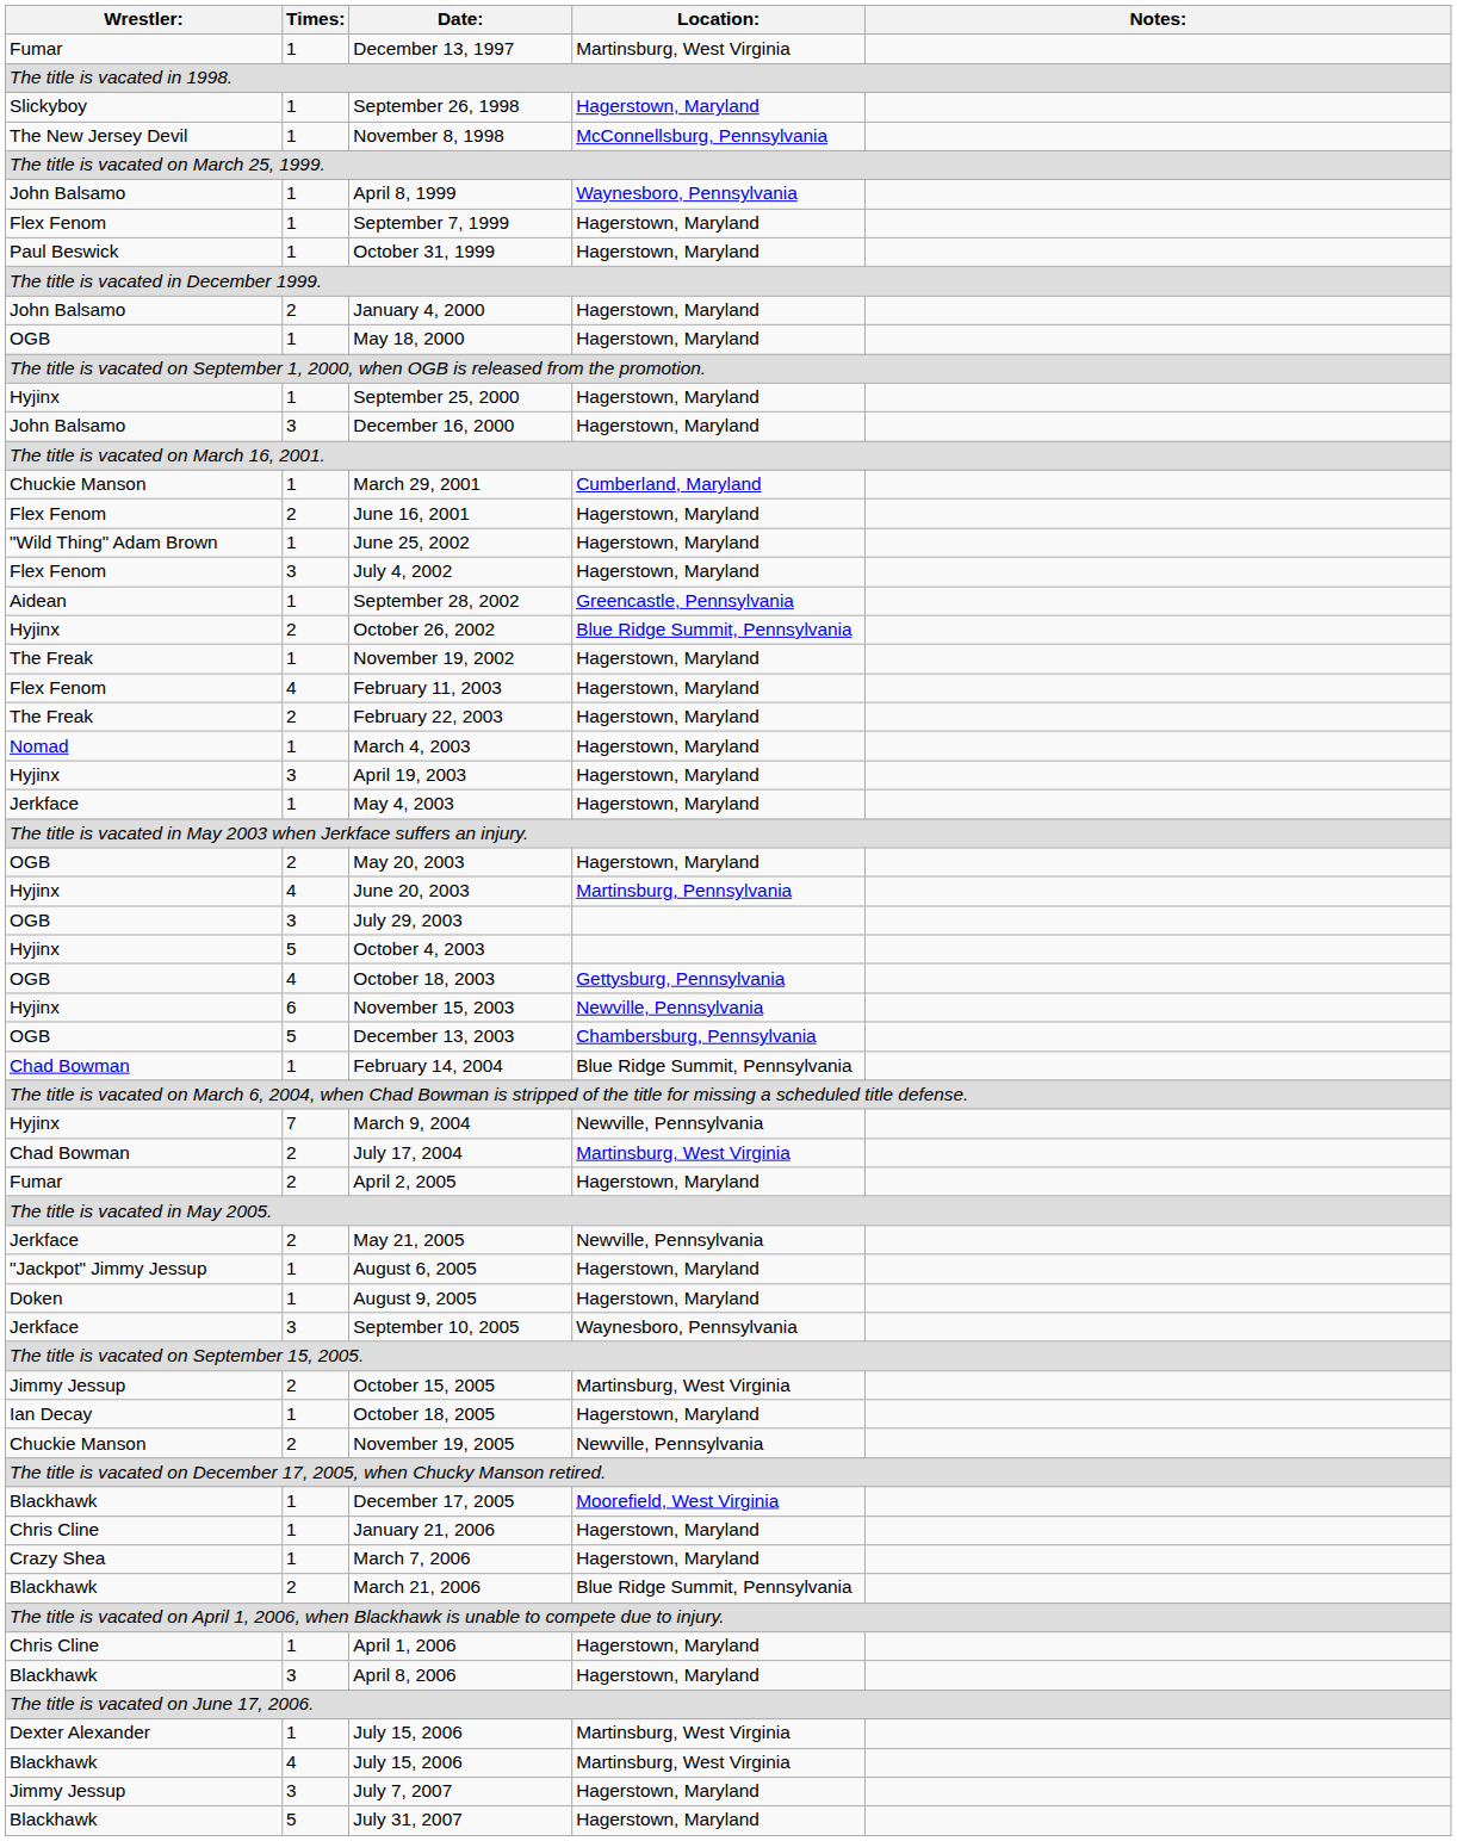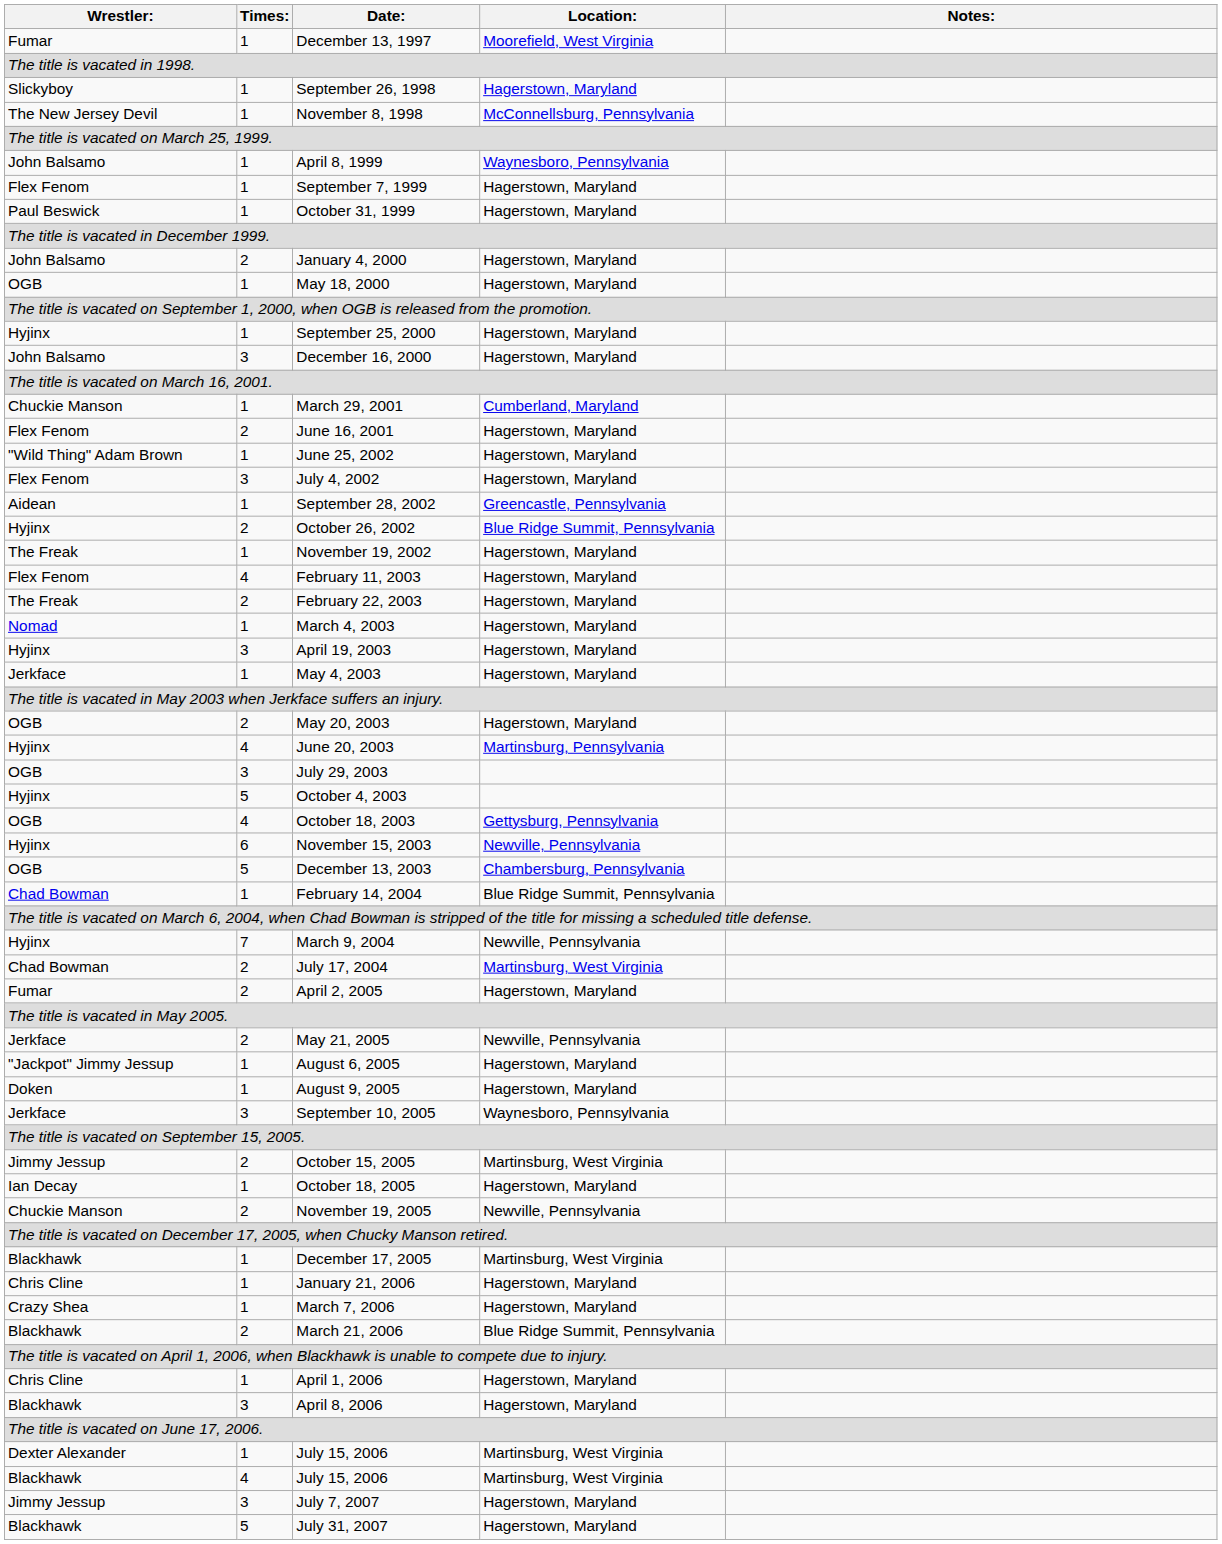 <table class="wikitable" width=100%>
 <tr>
 <th width=20%>Wrestler:</th>
 <th width=0%>Times:</th>
 <th width=16%>Date:</th>
 <th width=21%>Location:</th>
 <th width=43%>Notes:</th>
 </tr>
 <tr>
 <td>Fumar</td>
 <td>1</td>
 <td>December 13, 1997</td>
-<td>Martinsburg, West Virginia</td>
+<td><a href='#'>Moorefield, West Virginia</a></td>
 <td></td>
 </tr>
 <tr>
 <td style="background: #dddddd;" colspan=5><em>The title is vacated in 1998.</em></td>
 </tr>
 <tr>
 <td>Slickyboy</td>
 <td>1</td>
 <td>September 26, 1998</td>
 <td><a href='#'>Hagerstown, Maryland</a></td>
 <td></td>
 </tr>
 <tr>
 <td>The New Jersey Devil</td>
 <td>1</td>
 <td>November 8, 1998</td>
 <td><a href='#'>McConnellsburg, Pennsylvania</a></td>
 <td></td>
 </tr>
 <tr>
 <td style="background: #dddddd;" colspan=5><em>The title is vacated on March 25, 1999.</em></td>
 </tr>
 <tr>
 <td>John Balsamo</td>
 <td>1</td>
 <td>April 8, 1999</td>
 <td><a href='#'>Waynesboro, Pennsylvania</a></td>
 <td></td>
 </tr>
 <tr>
 <td>Flex Fenom</td>
 <td>1</td>
 <td>September 7, 1999</td>
 <td>Hagerstown, Maryland</td>
 <td></td>
 </tr>
 <tr>
 <td>Paul Beswick</td>
 <td>1</td>
 <td>October 31, 1999</td>
 <td>Hagerstown, Maryland</td>
 <td></td>
 </tr>
 <tr>
 <td style="background: #dddddd;" colspan=5><em>The title is vacated in December 1999.</em></td>
 </tr>
 <tr>
 <td>John Balsamo</td>
 <td>2</td>
 <td>January 4, 2000</td>
 <td>Hagerstown, Maryland</td>
 <td></td>
 </tr>
 <tr>
 <td>OGB</td>
 <td>1</td>
 <td>May 18, 2000</td>
 <td>Hagerstown, Maryland</td>
 <td></td>
 </tr>
 <tr>
 <td style="background: #dddddd;" colspan=5><em>The title is vacated on September 1, 2000, when OGB is released from the promotion.</em></td>
 </tr>
 <tr>
 <td>Hyjinx</td>
 <td>1</td>
 <td>September 25, 2000</td>
 <td>Hagerstown, Maryland</td>
 <td></td>
 </tr>
 <tr>
 <td>John Balsamo</td>
 <td>3</td>
 <td>December 16, 2000</td>
 <td>Hagerstown, Maryland</td>
 <td></td>
 </tr>
 <tr>
 <td style="background: #dddddd;" colspan=5><em>The title is vacated on March 16, 2001.</em></td>
 </tr>
 <tr>
 <td>Chuckie Manson</td>
 <td>1</td>
 <td>March 29, 2001</td>
 <td><a href='#'>Cumberland, Maryland</a></td>
 <td></td>
 </tr>
 <tr>
 <td>Flex Fenom</td>
 <td>2</td>
 <td>June 16, 2001</td>
 <td>Hagerstown, Maryland</td>
 <td></td>
 </tr>
 <tr>
 <td>"Wild Thing" Adam Brown</td>
 <td>1</td>
 <td>June 25, 2002</td>
 <td>Hagerstown, Maryland</td>
 <td></td>
 </tr>
 <tr>
 <td>Flex Fenom</td>
 <td>3</td>
 <td>July 4, 2002</td>
 <td>Hagerstown, Maryland</td>
 <td></td>
 </tr>
 <tr>
 <td>Aidean</td>
 <td>1</td>
 <td>September 28, 2002</td>
 <td><a href='#'>Greencastle, Pennsylvania</a></td>
 <td></td>
 </tr>
 <tr>
 <td>Hyjinx</td>
 <td>2</td>
 <td>October 26, 2002</td>
 <td><a href='#'>Blue Ridge Summit, Pennsylvania</a></td>
 <td></td>
 </tr>
 <tr>
 <td>The Freak</td>
 <td>1</td>
 <td>November 19, 2002</td>
 <td>Hagerstown, Maryland</td>
 <td></td>
 </tr>
 <tr>
 <td>Flex Fenom</td>
 <td>4</td>
 <td>February 11, 2003</td>
 <td>Hagerstown, Maryland</td>
 <td></td>
 </tr>
 <tr>
 <td>The Freak</td>
 <td>2</td>
 <td>February 22, 2003</td>
 <td>Hagerstown, Maryland</td>
 <td></td>
 </tr>
 <tr>
 <td><a href='#'>Nomad</a></td>
 <td>1</td>
 <td>March 4, 2003</td>
 <td>Hagerstown, Maryland</td>
 <td></td>
 </tr>
 <tr>
 <td>Hyjinx</td>
 <td>3</td>
 <td>April 19, 2003</td>
 <td>Hagerstown, Maryland</td>
 <td></td>
 </tr>
 <tr>
 <td>Jerkface</td>
 <td>1</td>
 <td>May 4, 2003</td>
 <td>Hagerstown, Maryland</td>
 <td></td>
 </tr>
 <tr>
 <td style="background: #dddddd;" colspan=5><em>The title is vacated in May 2003 when Jerkface suffers an injury.</em></td>
 </tr>
 <tr>
 <td>OGB</td>
 <td>2</td>
 <td>May 20, 2003</td>
 <td>Hagerstown, Maryland</td>
 <td></td>
 </tr>
 <tr>
 <td>Hyjinx</td>
 <td>4</td>
 <td>June 20, 2003</td>
 <td><a href='#'>Martinsburg, Pennsylvania</a></td>
 <td></td>
 </tr>
 <tr>
 <td>OGB</td>
 <td>3</td>
 <td>July 29, 2003</td>
 <td></td>
 <td></td>
 </tr>
 <tr>
 <td>Hyjinx</td>
 <td>5</td>
 <td>October 4, 2003</td>
 <td></td>
 <td></td>
 </tr>
 <tr>
 <td>OGB</td>
 <td>4</td>
 <td>October 18, 2003</td>
 <td><a href='#'>Gettysburg, Pennsylvania</a></td>
 <td></td>
 </tr>
 <tr>
 <td>Hyjinx</td>
 <td>6</td>
 <td>November 15, 2003</td>
 <td><a href='#'>Newville, Pennsylvania</a></td>
 <td></td>
 </tr>
 <tr>
 <td>OGB</td>
 <td>5</td>
 <td>December 13, 2003</td>
 <td><a href='#'>Chambersburg, Pennsylvania</a></td>
 <td></td>
 </tr>
 <tr>
 <td><a href='#'>Chad Bowman</a></td>
 <td>1</td>
 <td>February 14, 2004</td>
 <td>Blue Ridge Summit, Pennsylvania</td>
 <td></td>
 </tr>
 <tr>
 <td style="background: #dddddd;" colspan=5><em>The title is vacated on March 6, 2004, when Chad Bowman is stripped of the title for missing a scheduled title defense.</em></td>
 </tr>
 <tr>
 <td>Hyjinx</td>
 <td>7</td>
 <td>March 9, 2004</td>
 <td>Newville, Pennsylvania</td>
 <td></td>
 </tr>
 <tr>
 <td>Chad Bowman</td>
 <td>2</td>
 <td>July 17, 2004</td>
 <td><a href='#'>Martinsburg, West Virginia</a></td>
 <td></td>
 </tr>
 <tr>
 <td>Fumar</td>
 <td>2</td>
 <td>April 2, 2005</td>
 <td>Hagerstown, Maryland</td>
 <td></td>
 </tr>
 <tr>
 <td style="background: #dddddd;" colspan=5><em>The title is vacated in May 2005.</em></td>
 </tr>
 <tr>
 <td>Jerkface</td>
 <td>2</td>
 <td>May 21, 2005</td>
 <td>Newville, Pennsylvania</td>
 <td></td>
 </tr>
 <tr>
 <td>"Jackpot" Jimmy Jessup</td>
 <td>1</td>
 <td>August 6, 2005</td>
 <td>Hagerstown, Maryland</td>
 <td></td>
 </tr>
 <tr>
 <td>Doken</td>
 <td>1</td>
 <td>August 9, 2005</td>
 <td>Hagerstown, Maryland</td>
 <td></td>
 </tr>
 <tr>
 <td>Jerkface</td>
 <td>3</td>
 <td>September 10, 2005</td>
 <td>Waynesboro, Pennsylvania</td>
 <td></td>
 </tr>
 <tr>
 <td style="background: #dddddd;" colspan=5><em>The title is vacated on September 15, 2005.</em></td>
 </tr>
 <tr>
 <td>Jimmy Jessup</td>
 <td>2</td>
 <td>October 15, 2005</td>
 <td>Martinsburg, West Virginia</td>
 <td></td>
 </tr>
 <tr>
 <td>Ian Decay</td>
 <td>1</td>
 <td>October 18, 2005</td>
 <td>Hagerstown, Maryland</td>
 <td></td>
 </tr>
 <tr>
 <td>Chuckie Manson</td>
 <td>2</td>
 <td>November 19, 2005</td>
 <td>Newville, Pennsylvania</td>
 <td></td>
 </tr>
 <tr>
 <td style="background: #dddddd;" colspan=5><em>The title is vacated on December 17, 2005, when Chucky Manson retired.</em></td>
 </tr>
 <tr>
 <td>Blackhawk</td>
 <td>1</td>
 <td>December 17, 2005</td>
-<td><a href='#'>Moorefield, West Virginia</a></td>
+<td>Martinsburg, West Virginia</td>
 <td></td>
 </tr>
 <tr>
 <td>Chris Cline</td>
 <td>1</td>
 <td>January 21, 2006</td>
 <td>Hagerstown, Maryland</td>
 <td></td>
 </tr>
 <tr>
 <td>Crazy Shea</td>
 <td>1</td>
 <td>March 7, 2006</td>
 <td>Hagerstown, Maryland</td>
 <td></td>
 </tr>
 <tr>
 <td>Blackhawk</td>
 <td>2</td>
 <td>March 21, 2006</td>
 <td>Blue Ridge Summit, Pennsylvania</td>
 <td></td>
 </tr>
 <tr>
 <td style="background: #dddddd;" colspan=5><em>The title is vacated on April 1, 2006, when Blackhawk is unable to compete due to injury.</em></td>
 </tr>
 <tr>
 <td>Chris Cline</td>
 <td>1</td>
 <td>April 1, 2006</td>
 <td>Hagerstown, Maryland</td>
 <td></td>
 </tr>
 <tr>
 <td>Blackhawk</td>
 <td>3</td>
 <td>April 8, 2006</td>
 <td>Hagerstown, Maryland</td>
 <td></td>
 </tr>
 <tr>
 <td style="background: #dddddd;" colspan=5><em>The title is vacated on June 17, 2006.</em></td>
 </tr>
 <tr>
 <td>Dexter Alexander</td>
 <td>1</td>
 <td>July 15, 2006</td>
 <td>Martinsburg, West Virginia</td>
 <td></td>
 </tr>
 <tr>
 <td>Blackhawk</td>
 <td>4</td>
 <td>July 15, 2006</td>
 <td>Martinsburg, West Virginia</td>
 <td></td>
 </tr>
 <tr>
 <td>Jimmy Jessup</td>
 <td>3</td>
 <td>July 7, 2007</td>
 <td>Hagerstown, Maryland</td>
 <td></td>
 </tr>
 <tr>
 <td>Blackhawk</td>
 <td>5</td>
 <td>July 31, 2007</td>
 <td>Hagerstown, Maryland</td>
 <td></td>
 </tr>
 </table>
